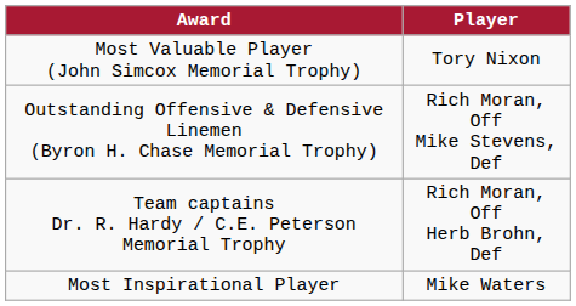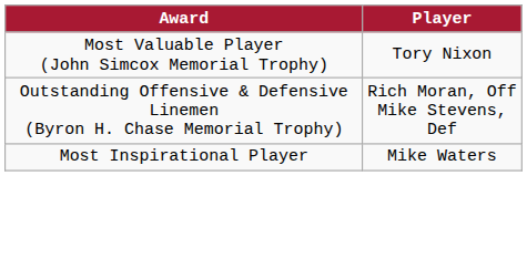 <table class="wikitable" width="65%">
 <tr>
 <th style="background:#A81933;color:#FFFFFF;">Award</th>
 <th style="background:#A81933;color:#FFFFFF;">Player</th>
 </tr>
 <tr align="center" bgcolor="">
 <td>Most Valuable Player<br>(John Simcox Memorial Trophy)</td>
 <td>Tory Nixon</td>
 </tr>
 <tr align="center" bgcolor="">
 <td>Outstanding Offensive & Defensive Linemen<br>(Byron H. Chase Memorial Trophy)</td>
 <td>Rich Moran, Off<br>Mike Stevens, Def</td>
 </tr>
 <tr align="center" bgcolor="">
-<td>Team captains<br>Dr. R. Hardy / C.E. Peterson Memorial Trophy</td>
-<td>Rich Moran, Off<br>Herb Brohn, Def</td>
-</tr>
-<tr align="center" bgcolor="">
 <td>Most Inspirational Player</td>
 <td>Mike Waters</td>
 </tr>
 </table>
